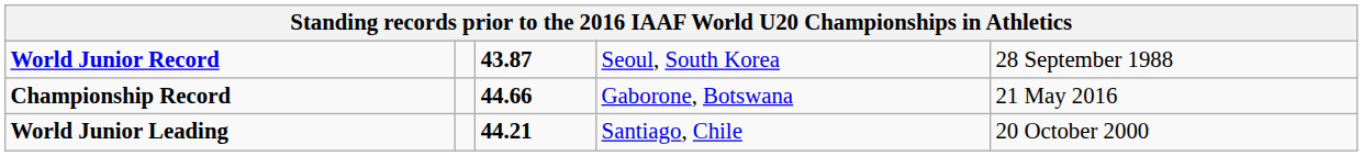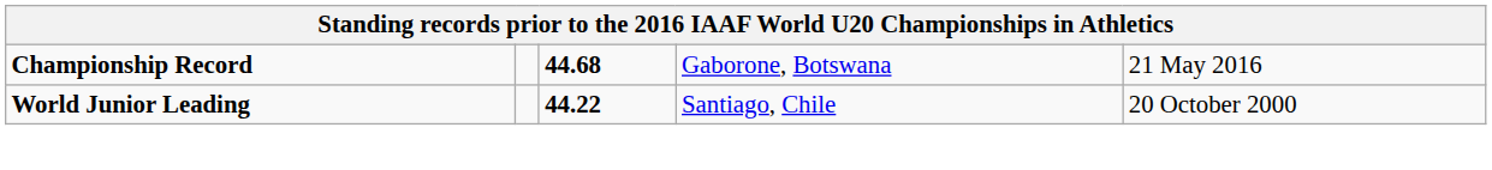 <table class="wikitable" width=75%>
 <tr>
 <th colspan="5">Standing records prior to the 2016 IAAF World U20 Championships in Athletics</th>
 </tr>
 <tr>
-<td><strong><a href='#'>World Junior Record</a></strong></td>
-<td></td>
-<td><strong>43.87</strong></td>
-<td><a href='#'>Seoul</a>, <a href='#'>South Korea</a></td>
-<td>28 September 1988</td>
-</tr>
-<tr>
 <td><strong>Championship Record</strong></td>
 <td></td>
-<td><strong>44.66</strong></td>
+<td><strong>44.68</strong></td>
 <td><a href='#'>Gaborone</a>, <a href='#'>Botswana</a></td>
 <td>21 May 2016</td>
 </tr>
 <tr>
 <td><strong>World Junior Leading</strong></td>
 <td></td>
-<td><strong>44.21</strong></td>
+<td><strong>44.22</strong></td>
 <td><a href='#'>Santiago</a>, <a href='#'>Chile</a></td>
 <td>20 October 2000</td>
 </tr>
 </table>
